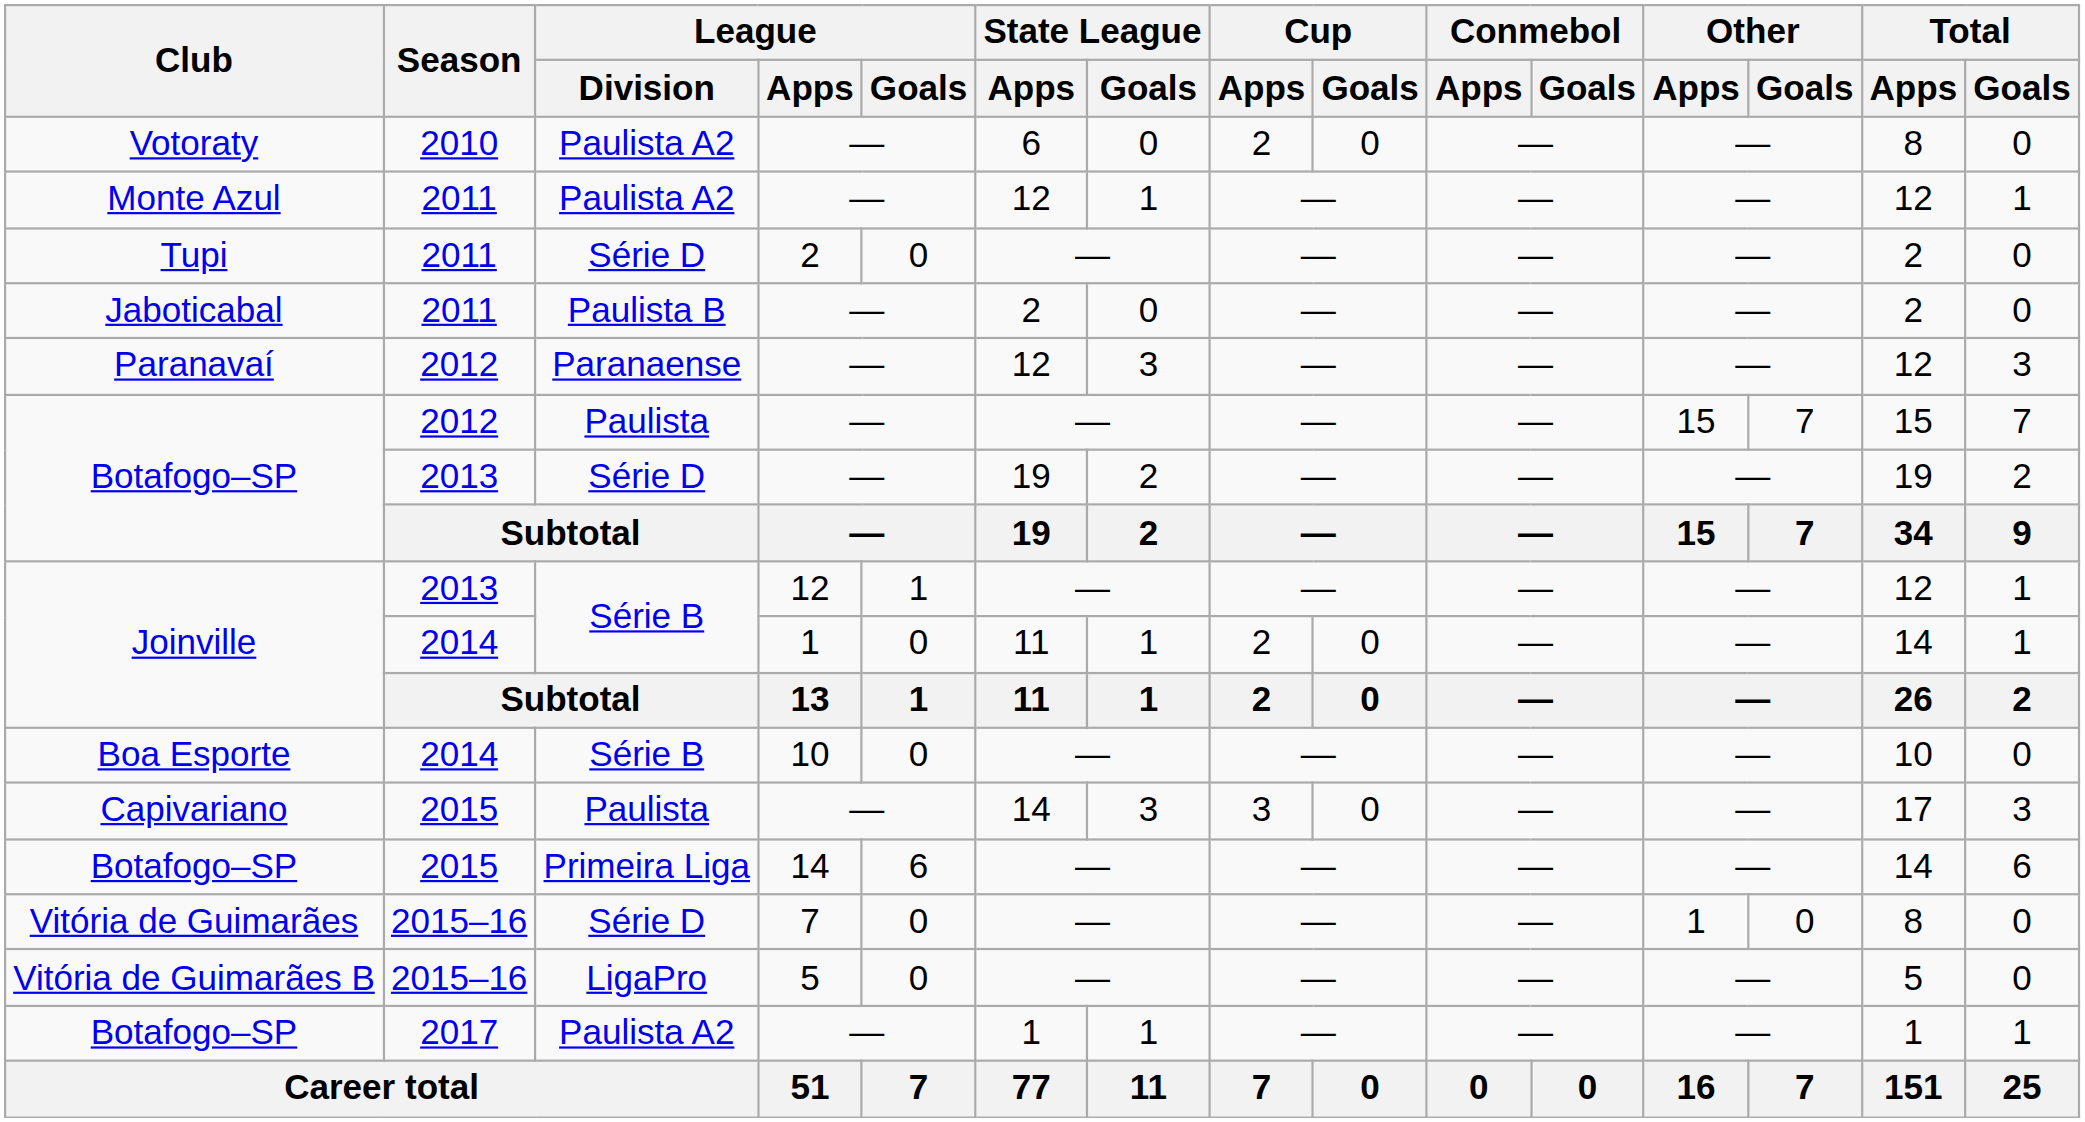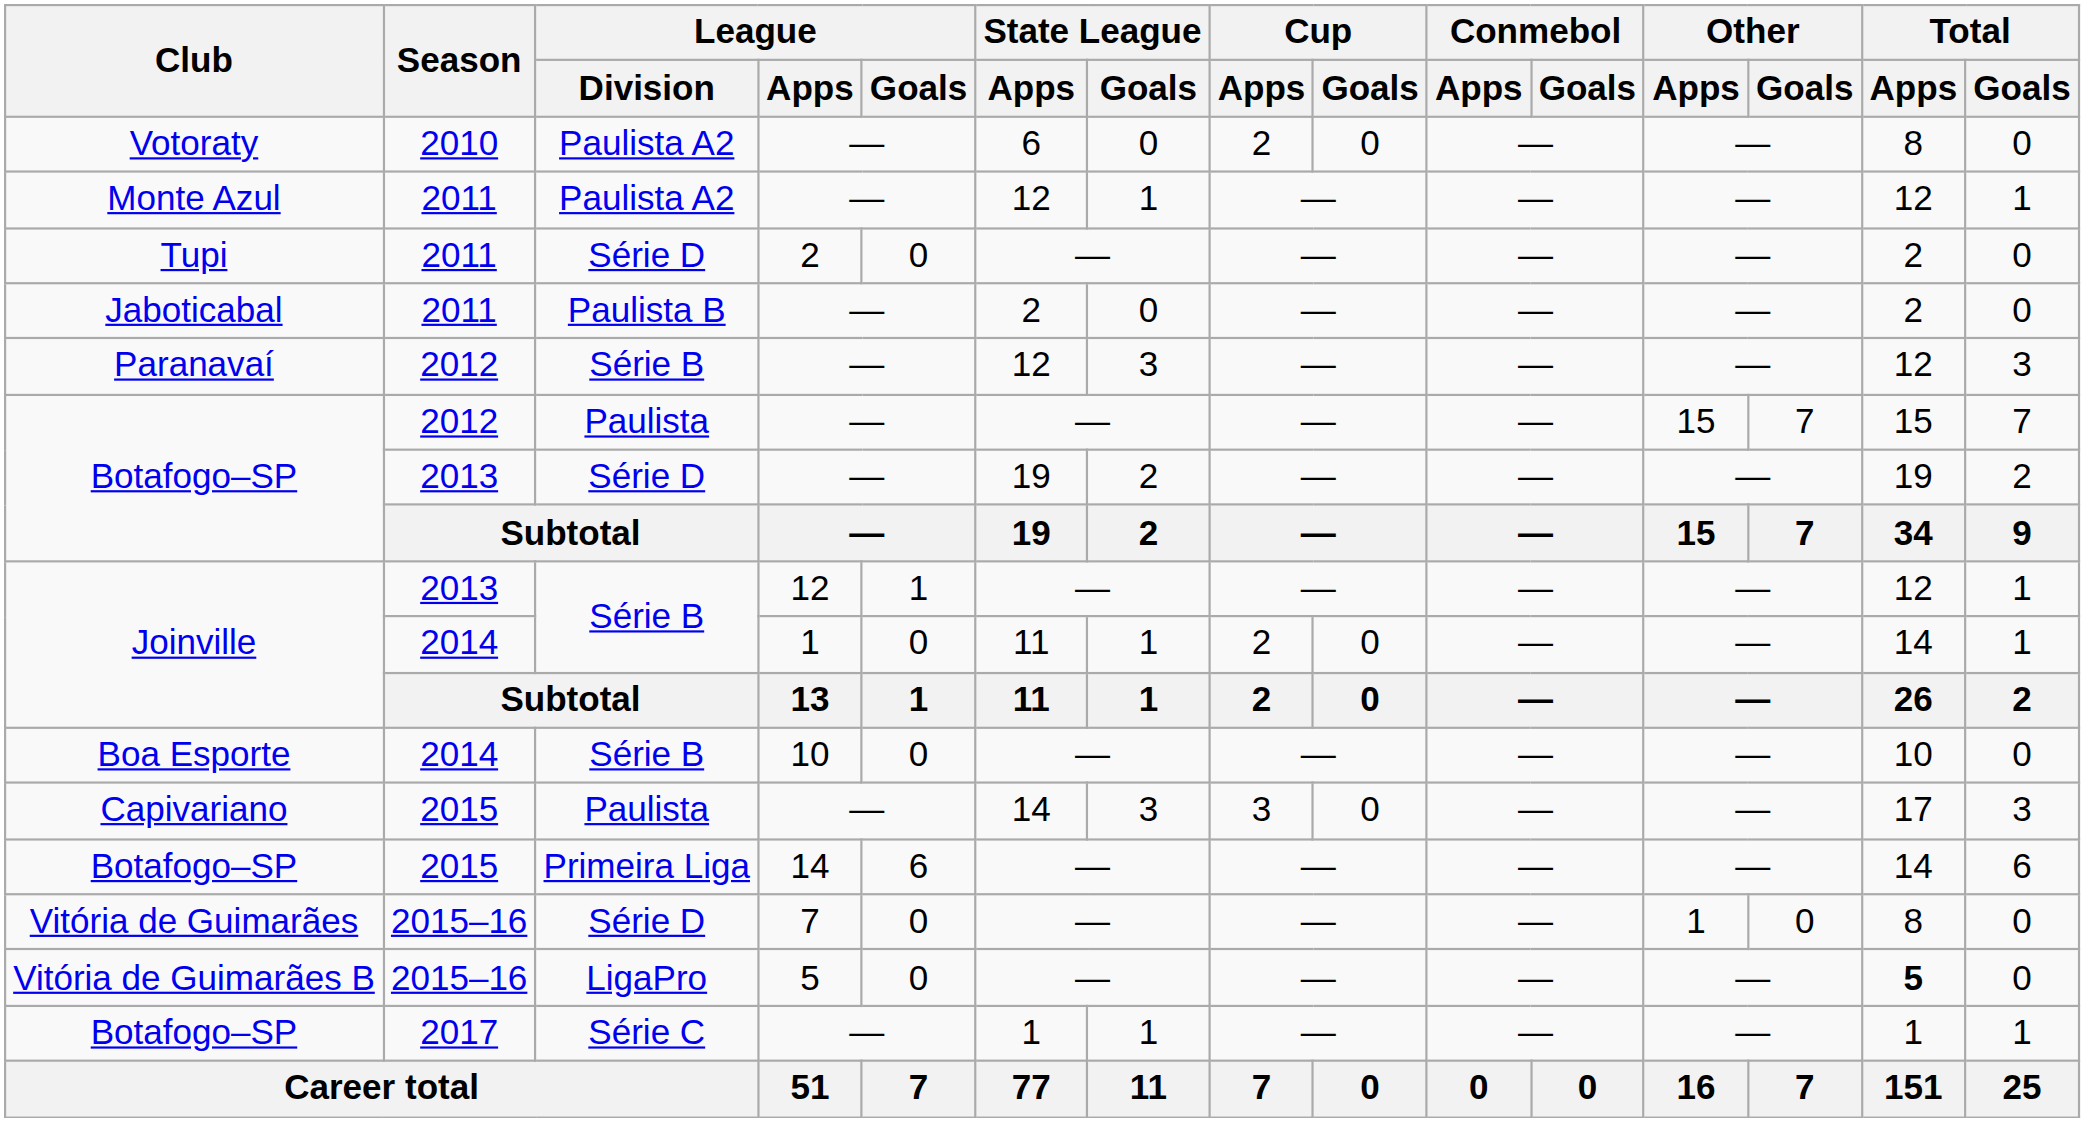 <table class="wikitable" style="text-align: center;">
 <tr>
 <th rowspan="2">Club</th>
 <th rowspan="2">Season</th>
 <th colspan="3">League</th>
 <th colspan="2">State League</th>
 <th colspan="2">Cup</th>
 <th colspan="2">Conmebol</th>
 <th colspan="2">Other</th>
 <th colspan="2">Total</th>
 </tr>
 <tr>
 <th>Division</th>
 <th>Apps</th>
 <th>Goals</th>
 <th>Apps</th>
 <th>Goals</th>
 <th>Apps</th>
 <th>Goals</th>
 <th>Apps</th>
 <th>Goals</th>
 <th>Apps</th>
 <th>Goals</th>
 <th>Apps</th>
 <th>Goals</th>
 </tr>
 <tr>
 <td valign="center"><a href='#'>Votoraty</a></td>
 <td><a href='#'>2010</a></td>
 <td><a href='#'>Paulista A2</a></td>
 <td colspan="2">—</td>
 <td>6</td>
 <td>0</td>
 <td>2</td>
 <td>0</td>
 <td colspan="2">—</td>
 <td colspan="2">—</td>
 <td>8</td>
 <td>0</td>
 </tr>
 <tr>
 <td valign="center"><a href='#'>Monte Azul</a></td>
 <td><a href='#'>2011</a></td>
 <td><a href='#'>Paulista A2</a></td>
 <td colspan="2">—</td>
 <td>12</td>
 <td>1</td>
 <td colspan="2">—</td>
 <td colspan="2">—</td>
 <td colspan="2">—</td>
 <td>12</td>
 <td>1</td>
 </tr>
 <tr>
 <td valign="center"><a href='#'>Tupi</a></td>
 <td><a href='#'>2011</a></td>
 <td><a href='#'>Série D</a></td>
 <td>2</td>
 <td>0</td>
 <td colspan="2">—</td>
 <td colspan="2">—</td>
 <td colspan="2">—</td>
 <td colspan="2">—</td>
 <td>2</td>
 <td>0</td>
 </tr>
 <tr>
 <td valign="center"><a href='#'>Jaboticabal</a></td>
 <td><a href='#'>2011</a></td>
 <td><a href='#'>Paulista B</a></td>
 <td colspan="2">—</td>
 <td>2</td>
 <td>0</td>
 <td colspan="2">—</td>
 <td colspan="2">—</td>
 <td colspan="2">—</td>
 <td>2</td>
 <td>0</td>
 </tr>
 <tr>
 <td valign="center"><a href='#'>Paranavaí</a></td>
 <td><a href='#'>2012</a></td>
-<td><a href='#'>Paranaense</a></td>
+<td><a href='#'>Série B</a></td>
 <td colspan="2">—</td>
 <td>12</td>
 <td>3</td>
 <td colspan="2">—</td>
 <td colspan="2">—</td>
 <td colspan="2">—</td>
 <td>12</td>
 <td>3</td>
 </tr>
 <tr>
 <td rowspan=3 valign="center"><a href='#'>Botafogo–SP</a></td>
 <td><a href='#'>2012</a></td>
 <td><a href='#'>Paulista</a></td>
 <td colspan="2">—</td>
 <td colspan="2">—</td>
 <td colspan="2">—</td>
 <td colspan="2">—</td>
 <td>15</td>
 <td>7</td>
 <td>15</td>
 <td>7</td>
 </tr>
 <tr>
 <td><a href='#'>2013</a></td>
 <td><a href='#'>Série D</a></td>
 <td colspan="2">—</td>
 <td>19</td>
 <td>2</td>
 <td colspan="2">—</td>
 <td colspan="2">—</td>
 <td colspan="2">—</td>
 <td>19</td>
 <td>2</td>
 </tr>
 <tr>
 <th colspan="2"><strong>Subtotal</strong></th>
 <th colspan="2">—</th>
 <th>19</th>
 <th>2</th>
 <th colspan="2">—</th>
 <th colspan="2">—</th>
 <th>15</th>
 <th>7</th>
 <th>34</th>
 <th>9</th>
 </tr>
 <tr>
 <td rowspan=3 valign="center"><a href='#'>Joinville</a></td>
 <td><a href='#'>2013</a></td>
 <td rowspan=2><a href='#'>Série B</a></td>
 <td>12</td>
 <td>1</td>
 <td colspan="2">—</td>
 <td colspan="2">—</td>
 <td colspan="2">—</td>
 <td colspan="2">—</td>
 <td>12</td>
 <td>1</td>
 </tr>
 <tr>
 <td><a href='#'>2014</a></td>
 <td>1</td>
 <td>0</td>
 <td>11</td>
 <td>1</td>
 <td>2</td>
 <td>0</td>
 <td colspan="2">—</td>
 <td colspan="2">—</td>
 <td>14</td>
 <td>1</td>
 </tr>
 <tr>
 <th colspan="2"><strong>Subtotal</strong></th>
 <th>13</th>
 <th>1</th>
 <th>11</th>
 <th>1</th>
 <th>2</th>
 <th>0</th>
 <th colspan="2">—</th>
 <th colspan="2">—</th>
 <th>26</th>
 <th>2</th>
 </tr>
 <tr>
 <td valign="center"><a href='#'>Boa Esporte</a></td>
 <td><a href='#'>2014</a></td>
 <td><a href='#'>Série B</a></td>
 <td>10</td>
 <td>0</td>
 <td colspan="2">—</td>
 <td colspan="2">—</td>
 <td colspan="2">—</td>
 <td colspan="2">—</td>
 <td>10</td>
 <td>0</td>
 </tr>
 <tr>
 <td valign="center"><a href='#'>Capivariano</a></td>
 <td><a href='#'>2015</a></td>
 <td><a href='#'>Paulista</a></td>
 <td colspan="2">—</td>
 <td>14</td>
 <td>3</td>
 <td>3</td>
 <td>0</td>
 <td colspan="2">—</td>
 <td colspan="2">—</td>
 <td>17</td>
 <td>3</td>
 </tr>
 <tr>
 <td valign="center"><a href='#'>Botafogo–SP</a></td>
 <td><a href='#'>2015</a></td>
 <td><a href='#'>Primeira Liga</a></td>
 <td>14</td>
 <td>6</td>
 <td colspan="2">—</td>
 <td colspan="2">—</td>
 <td colspan="2">—</td>
 <td colspan="2">—</td>
 <td>14</td>
 <td>6</td>
 </tr>
 <tr>
 <td valign="center"><a href='#'>Vitória de Guimarães</a></td>
 <td><a href='#'>2015–16</a></td>
 <td><a href='#'>Série D</a></td>
 <td>7</td>
 <td>0</td>
 <td colspan="2">—</td>
 <td colspan="2">—</td>
 <td colspan="2">—</td>
 <td>1</td>
 <td>0</td>
 <td>8</td>
 <td>0</td>
 </tr>
 <tr>
 <td valign="center"><a href='#'>Vitória de Guimarães B</a></td>
 <td><a href='#'>2015–16</a></td>
 <td><a href='#'>LigaPro</a></td>
 <td>5</td>
 <td>0</td>
 <td colspan="2">—</td>
 <td colspan="2">—</td>
 <td colspan="2">—</td>
 <td colspan="2">—</td>
-<td>5</td>
+<td><strong>5</strong></td>
 <td>0</td>
 </tr>
 <tr>
 <td valign="center"><a href='#'>Botafogo–SP</a></td>
 <td><a href='#'>2017</a></td>
-<td><a href='#'>Paulista A2</a></td>
+<td><a href='#'>Série C</a></td>
 <td colspan="2">—</td>
 <td>1</td>
 <td>1</td>
 <td colspan="2">—</td>
 <td colspan="2">—</td>
 <td colspan="2">—</td>
 <td>1</td>
 <td>1</td>
 </tr>
 <tr>
 <th colspan="3"><strong>Career total</strong></th>
 <th>51</th>
 <th>7</th>
 <th>77</th>
 <th>11</th>
 <th>7</th>
 <th>0</th>
 <th>0</th>
 <th>0</th>
 <th>16</th>
 <th>7</th>
 <th>151</th>
 <th>25</th>
 </tr>
 </table>
